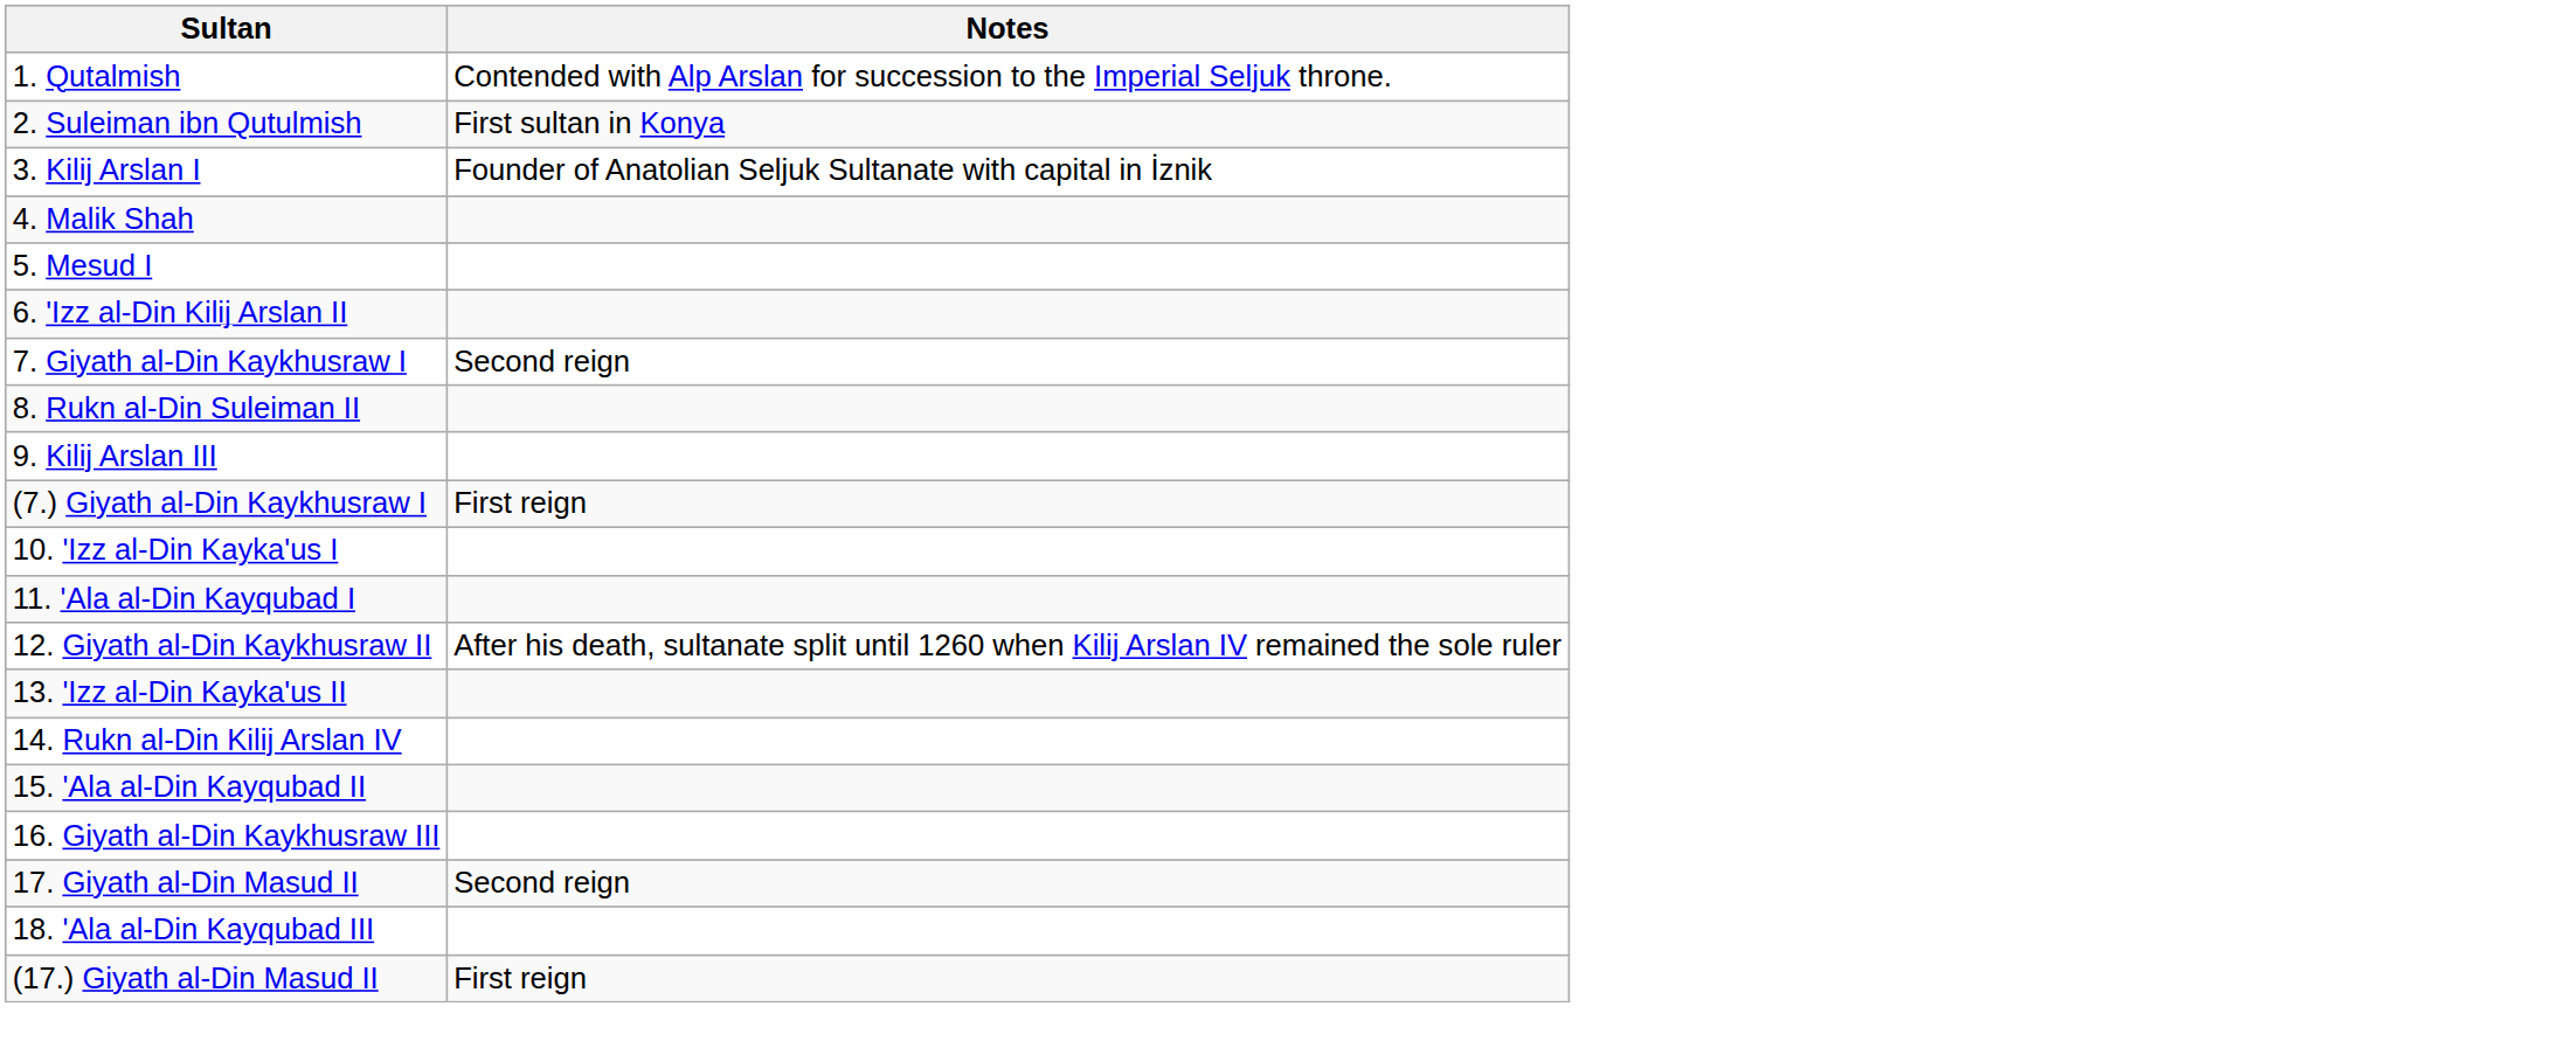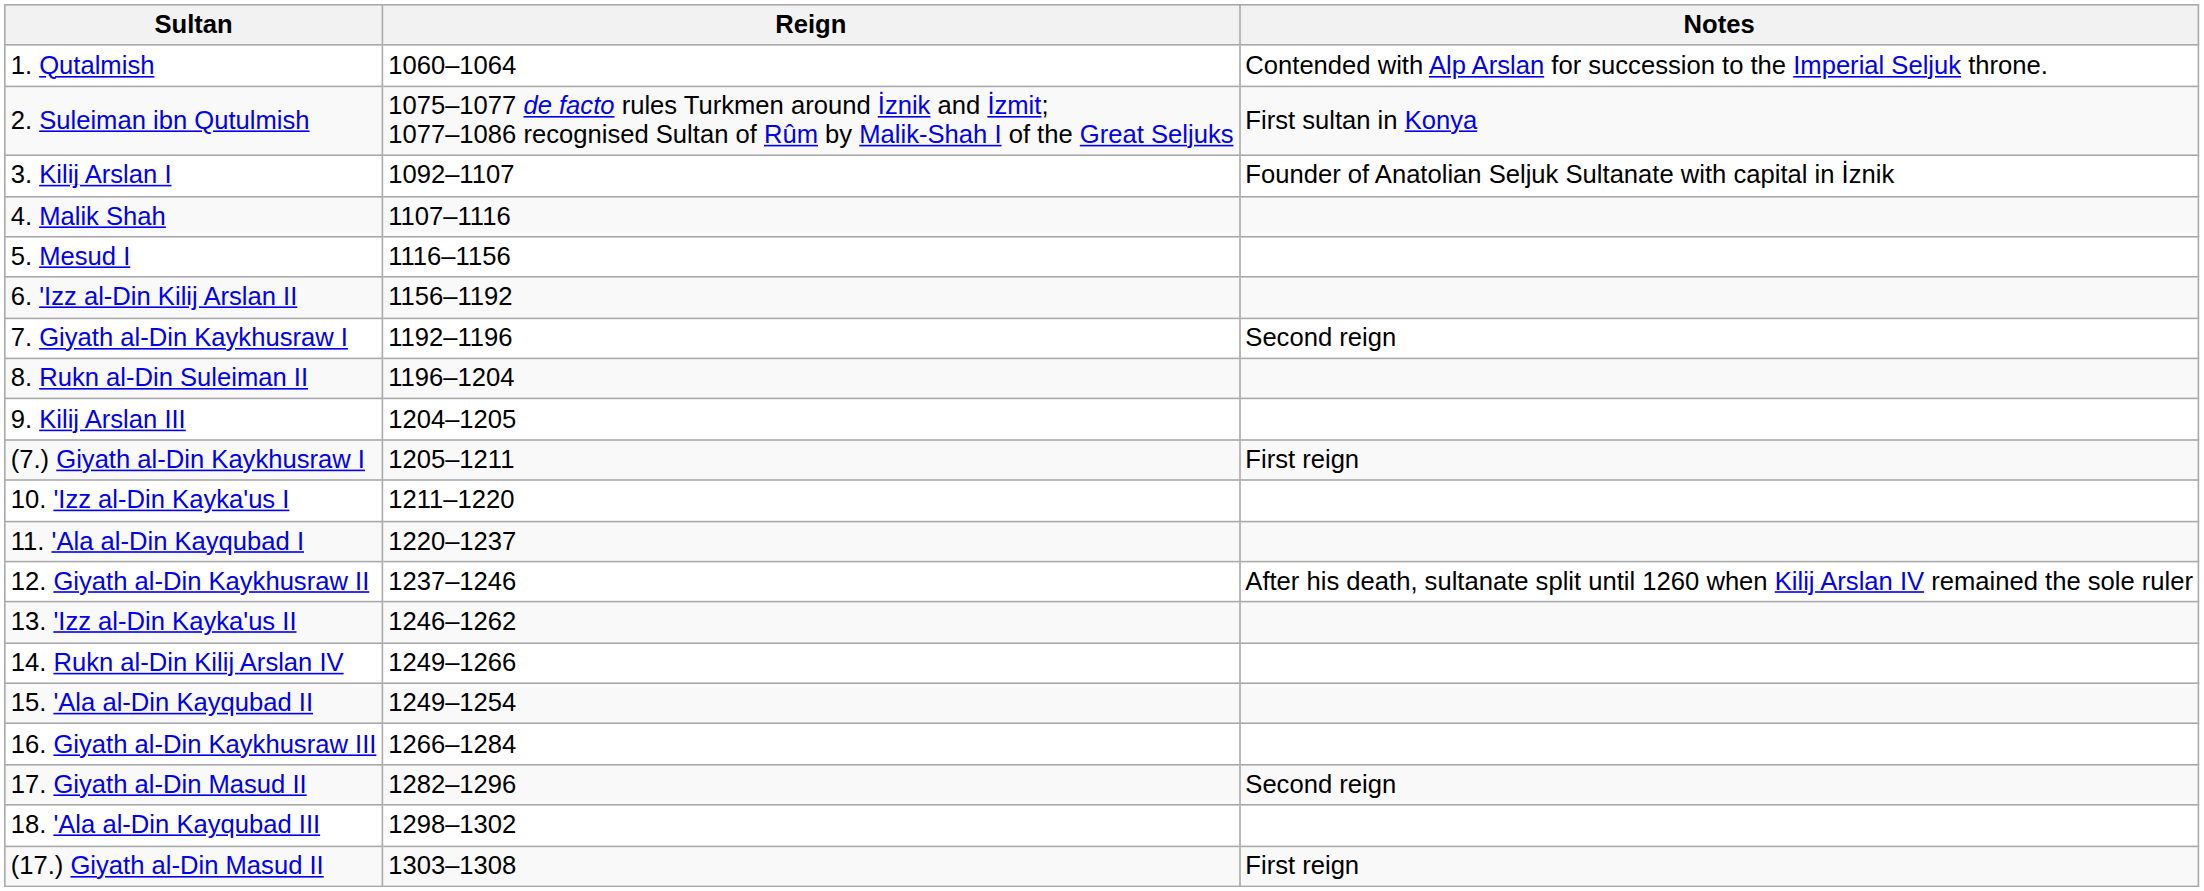 <table class="wikitable sortable">
 <tr>
 <th>Sultan</th>
+<th>Reign</th>
 <th>Notes</th>
 </tr>
 <tr style="background:#fff;">
 <td>1. <a href='#'>Qutalmish</a></td>
+<td>1060–1064</td>
 <td>Contended with <a href='#'>Alp Arslan</a> for succession to the <a href='#'>Imperial Seljuk</a> throne.</td>
 </tr>
 <tr>
 <td>2. <a href='#'>Suleiman ibn Qutulmish</a></td>
+<td>1075–1077 <em><a href='#'>de facto</a></em> rules Turkmen around <a href='#'>İznik</a> and <a href='#'>İzmit</a>;<br>1077–1086 recognised Sultan of <a href='#'>Rûm</a> by <a href='#'>Malik-Shah I</a> of the <a href='#'>Great Seljuks</a></td>
 <td>First sultan in <a href='#'>Konya</a></td>
 </tr>
 <tr style="background:#fff;">
 <td>3. <a href='#'>Kilij Arslan I</a></td>
+<td>1092–1107</td>
 <td>Founder of Anatolian Seljuk Sultanate with capital in İznik</td>
 </tr>
 <tr>
 <td>4. <a href='#'>Malik Shah</a></td>
+<td>1107–1116</td>
 <td></td>
 </tr>
 <tr style="background:#fff;">
 <td>5. <a href='#'>Mesud I</a></td>
+<td>1116–1156</td>
 <td></td>
 </tr>
 <tr>
 <td>6. <a href='#'>'Izz al-Din Kilij Arslan II</a></td>
+<td>1156–1192</td>
 <td></td>
 </tr>
 <tr style="background:#fff;">
 <td>7. <a href='#'>Giyath al-Din Kaykhusraw I</a></td>
+<td>1192–1196</td>
 <td>Second reign</td>
 </tr>
 <tr>
 <td>8. <a href='#'>Rukn al-Din Suleiman II</a></td>
+<td>1196–1204</td>
 <td></td>
 </tr>
 <tr style="background:#fff;">
 <td>9. <a href='#'>Kilij Arslan III</a></td>
+<td>1204–1205</td>
 <td></td>
 </tr>
 <tr>
 <td>(7.) <a href='#'>Giyath al-Din Kaykhusraw I</a></td>
+<td>1205–1211</td>
 <td>First reign</td>
 </tr>
 <tr style="background:#fff;">
 <td>10. <a href='#'>'Izz al-Din Kayka'us I</a></td>
+<td>1211–1220</td>
 <td></td>
 </tr>
 <tr>
 <td>11. <a href='#'>'Ala al-Din Kayqubad I</a></td>
+<td>1220–1237</td>
 <td></td>
 </tr>
 <tr style="background:#fff;">
 <td>12. <a href='#'>Giyath al-Din Kaykhusraw II</a></td>
+<td>1237–1246</td>
 <td>After his death, sultanate split until 1260 when <a href='#'>Kilij Arslan IV</a> remained the sole ruler</td>
 </tr>
 <tr>
 <td>13. <a href='#'>'Izz al-Din Kayka'us II</a></td>
+<td>1246–1262</td>
 <td></td>
 </tr>
 <tr style="background:#fff;">
 <td>14. <a href='#'>Rukn al-Din Kilij Arslan IV</a></td>
+<td>1249–1266</td>
 <td></td>
 </tr>
 <tr>
 <td>15. <a href='#'>'Ala al-Din Kayqubad II</a></td>
+<td>1249–1254</td>
 <td></td>
 </tr>
 <tr style="background:#fff;">
 <td>16. <a href='#'>Giyath al-Din Kaykhusraw III</a></td>
+<td>1266–1284</td>
 <td></td>
 </tr>
 <tr>
 <td>17. <a href='#'>Giyath al-Din Masud II</a></td>
+<td>1282–1296</td>
 <td>Second reign</td>
 </tr>
 <tr style="background:#fff;">
 <td>18. <a href='#'>'Ala al-Din Kayqubad III</a></td>
+<td>1298–1302</td>
 <td></td>
 </tr>
 <tr>
 <td>(17.) <a href='#'>Giyath al-Din Masud II</a></td>
+<td>1303–1308</td>
 <td>First reign</td>
 </tr>
 </table>
